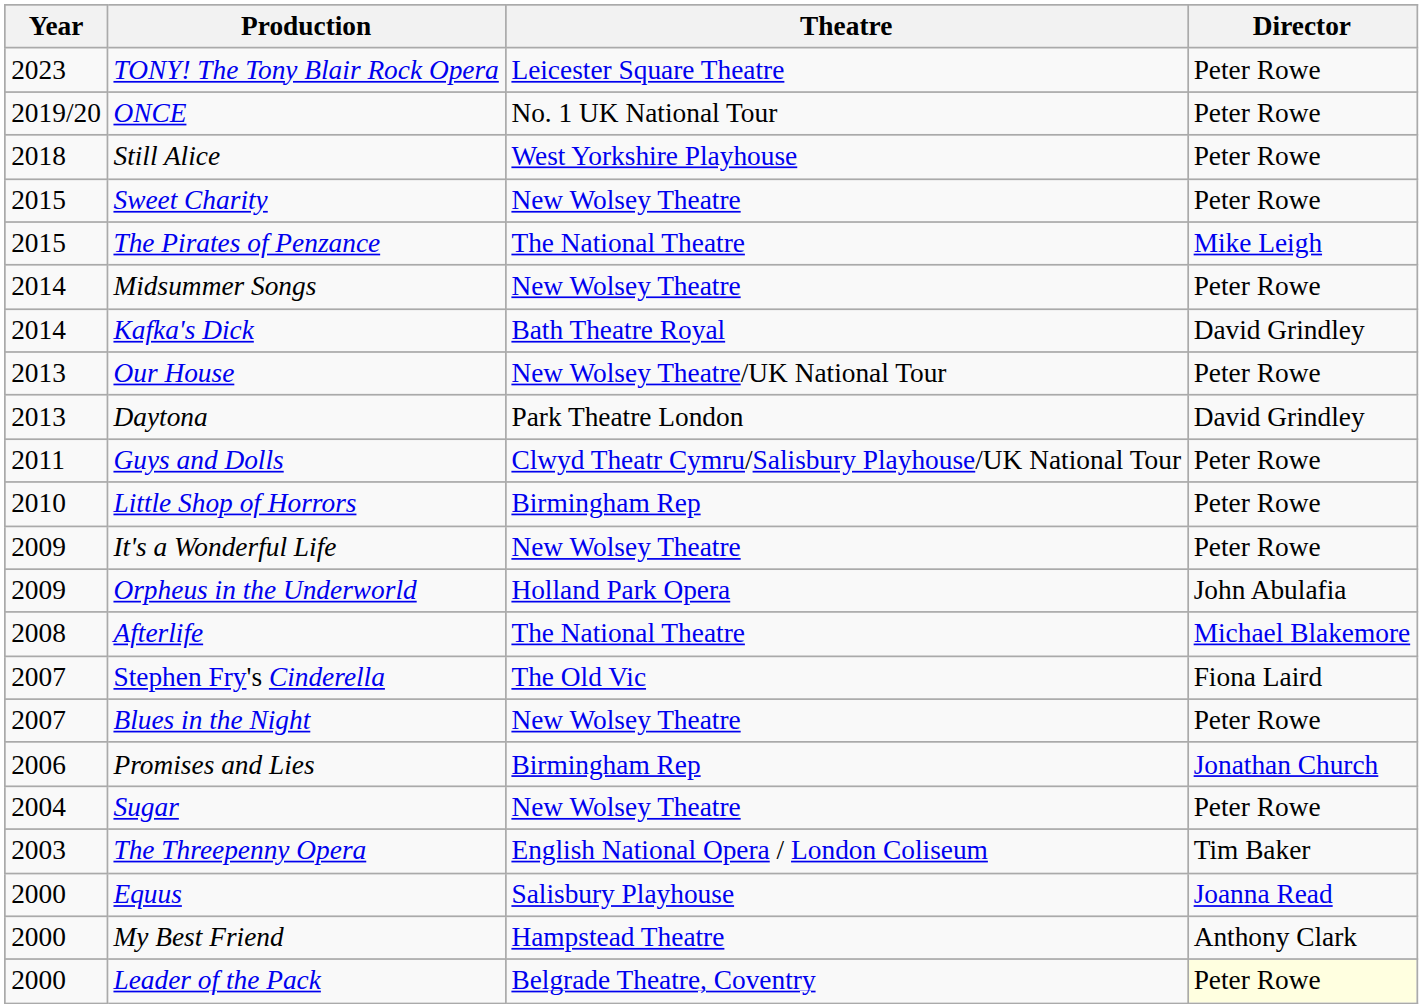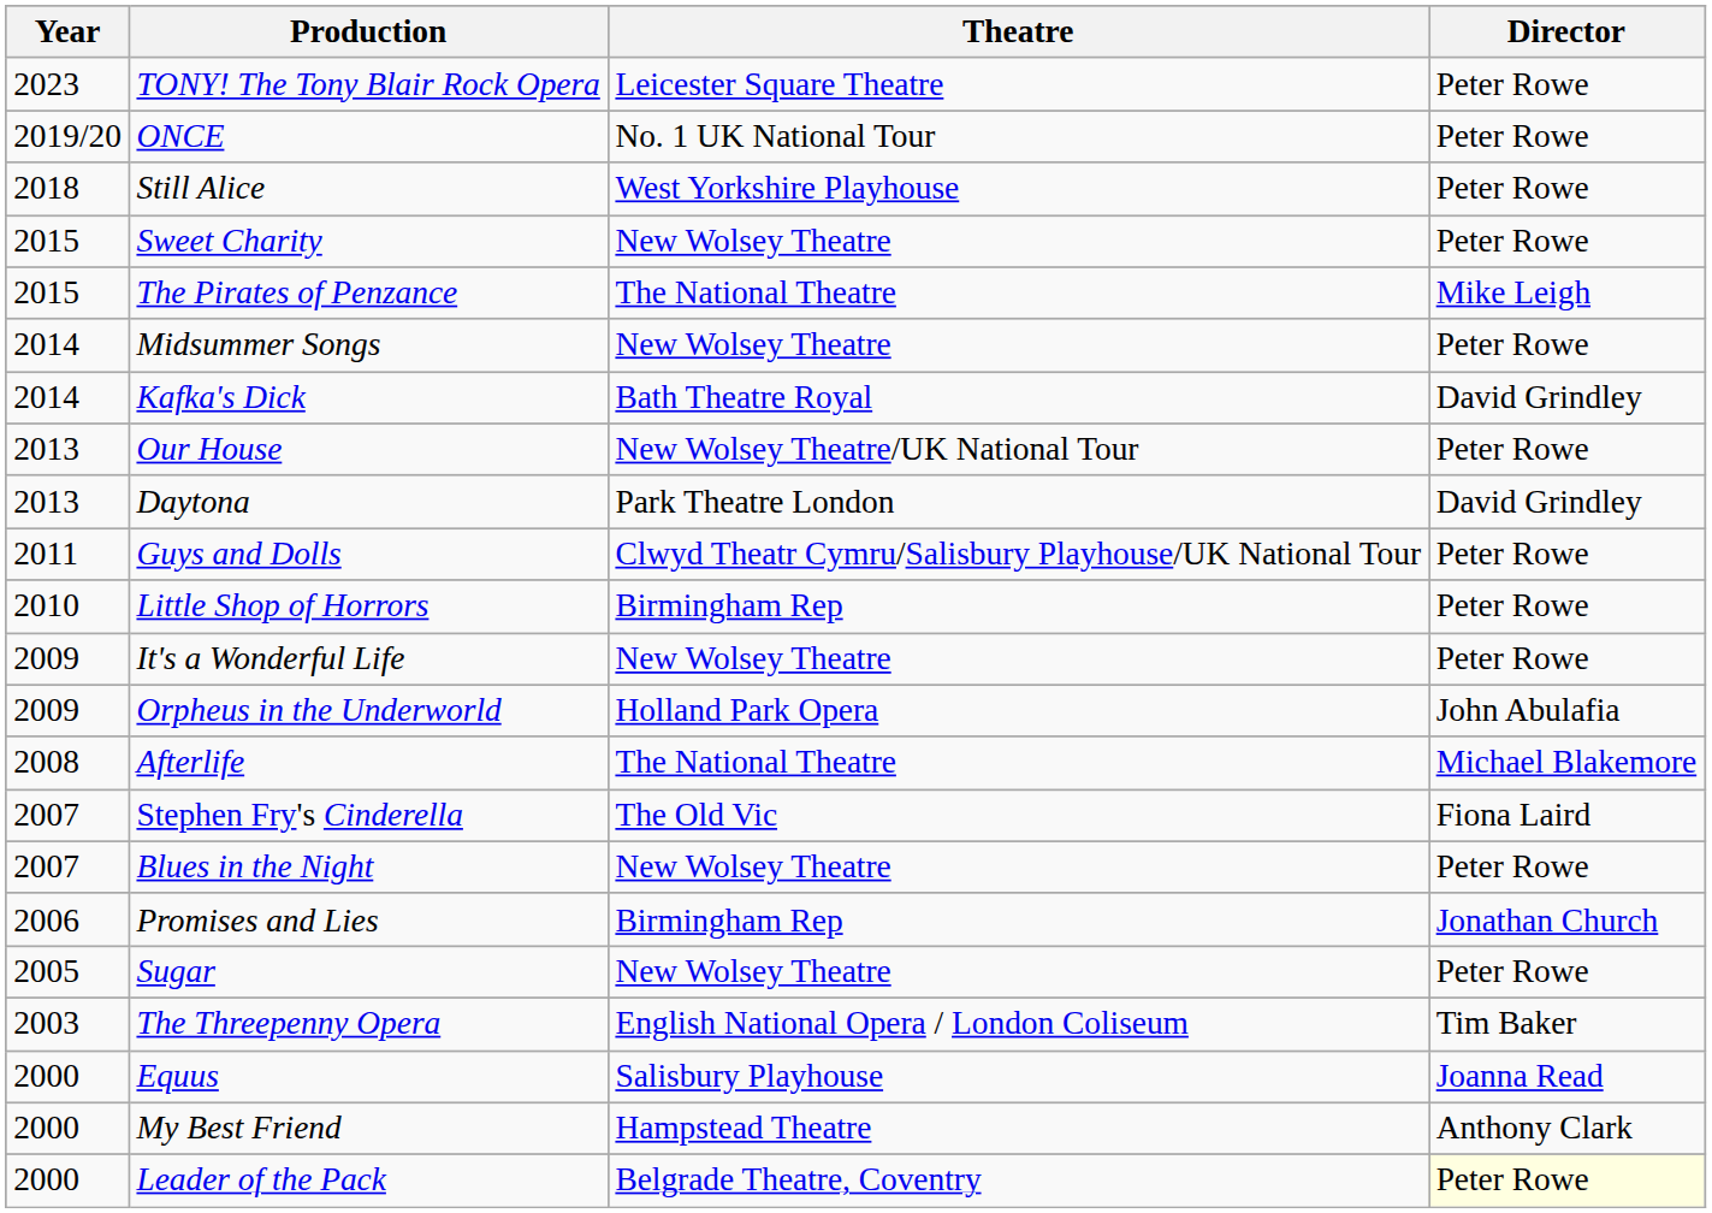 <table class="wikitable">
 <tr>
 <th>Year</th>
 <th>Production</th>
 <th>Theatre</th>
 <th>Director</th>
 </tr>
 <tr>
 <td>2023</td>
 <td><em><a href='#'>TONY! The Tony Blair Rock Opera</a></em></td>
 <td><a href='#'>Leicester Square Theatre</a></td>
 <td>Peter Rowe</td>
 </tr>
 <tr>
 <td>2019/20</td>
 <td><em><a href='#'>ONCE</a></em></td>
 <td>No. 1 UK National Tour</td>
 <td>Peter Rowe</td>
 </tr>
 <tr>
 <td>2018</td>
 <td><em>Still Alice</em></td>
 <td><a href='#'>West Yorkshire Playhouse</a></td>
 <td>Peter Rowe</td>
 </tr>
 <tr>
 <td>2015</td>
 <td><em><a href='#'>Sweet Charity</a></em></td>
 <td><a href='#'>New Wolsey Theatre</a></td>
 <td>Peter Rowe</td>
 </tr>
 <tr>
 <td>2015</td>
 <td><em><a href='#'>The Pirates of Penzance</a></em></td>
 <td><a href='#'>The National Theatre</a></td>
 <td><a href='#'>Mike Leigh</a></td>
 </tr>
 <tr>
 <td>2014</td>
 <td><em>Midsummer Songs</em></td>
 <td><a href='#'>New Wolsey Theatre</a></td>
 <td>Peter Rowe</td>
 </tr>
 <tr>
 <td>2014</td>
 <td><em><a href='#'>Kafka's Dick</a></em></td>
 <td><a href='#'>Bath Theatre Royal</a></td>
 <td>David Grindley</td>
 </tr>
 <tr>
 <td>2013</td>
 <td><em><a href='#'>Our House</a></em></td>
 <td><a href='#'>New Wolsey Theatre</a>/UK National Tour</td>
 <td>Peter Rowe</td>
 </tr>
 <tr>
 <td>2013</td>
 <td><em>Daytona</em></td>
 <td>Park Theatre London</td>
 <td>David Grindley</td>
 </tr>
 <tr>
 <td>2011</td>
 <td><em><a href='#'>Guys and Dolls</a></em></td>
 <td><a href='#'>Clwyd Theatr Cymru</a>/<a href='#'>Salisbury Playhouse</a>/UK National Tour</td>
 <td>Peter Rowe</td>
 </tr>
 <tr>
 <td>2010</td>
 <td><em><a href='#'>Little Shop of Horrors</a></em></td>
 <td><a href='#'>Birmingham Rep</a></td>
 <td>Peter Rowe</td>
 </tr>
 <tr>
 <td>2009</td>
 <td><em>It's a Wonderful Life</em></td>
 <td><a href='#'>New Wolsey Theatre</a></td>
 <td>Peter Rowe</td>
 </tr>
 <tr>
 <td>2009</td>
 <td><em><a href='#'>Orpheus in the Underworld</a></em></td>
 <td><a href='#'>Holland Park Opera</a></td>
 <td>John Abulafia</td>
 </tr>
 <tr>
 <td>2008</td>
 <td><em><a href='#'>Afterlife</a></em></td>
 <td><a href='#'>The National Theatre</a></td>
 <td><a href='#'>Michael Blakemore</a></td>
 </tr>
 <tr>
 <td>2007</td>
 <td><a href='#'>Stephen Fry</a>'s <em><a href='#'>Cinderella</a></em></td>
 <td><a href='#'>The Old Vic</a></td>
 <td>Fiona Laird</td>
 </tr>
 <tr>
 <td>2007</td>
 <td><em><a href='#'>Blues in the Night</a></em></td>
 <td><a href='#'>New Wolsey Theatre</a></td>
 <td>Peter Rowe</td>
 </tr>
 <tr>
 <td>2006</td>
 <td><em>Promises and Lies</em></td>
 <td><a href='#'>Birmingham Rep</a></td>
 <td><a href='#'>Jonathan Church</a></td>
 </tr>
 <tr>
-<td>2004</td>
+<td>2005</td>
 <td><em><a href='#'>Sugar</a></em></td>
 <td><a href='#'>New Wolsey Theatre</a></td>
 <td>Peter Rowe</td>
 </tr>
 <tr>
 <td>2003</td>
 <td><em><a href='#'>The Threepenny Opera</a></em></td>
 <td><a href='#'>English National Opera</a> / <a href='#'>London Coliseum</a></td>
 <td>Tim Baker</td>
 </tr>
 <tr>
 <td>2000</td>
 <td><em><a href='#'>Equus</a></em></td>
 <td><a href='#'>Salisbury Playhouse</a></td>
 <td><a href='#'>Joanna Read</a></td>
 </tr>
 <tr>
 <td>2000</td>
 <td><em>My Best Friend</em></td>
 <td><a href='#'>Hampstead Theatre</a></td>
 <td>Anthony Clark</td>
 </tr>
 <tr>
 <td>2000</td>
 <td><em><a href='#'>Leader of the Pack</a></em></td>
 <td><a href='#'>Belgrade Theatre, Coventry</a></td>
 <td style="background: lightyellow;">Peter Rowe</td>
 </tr>
 </table>
